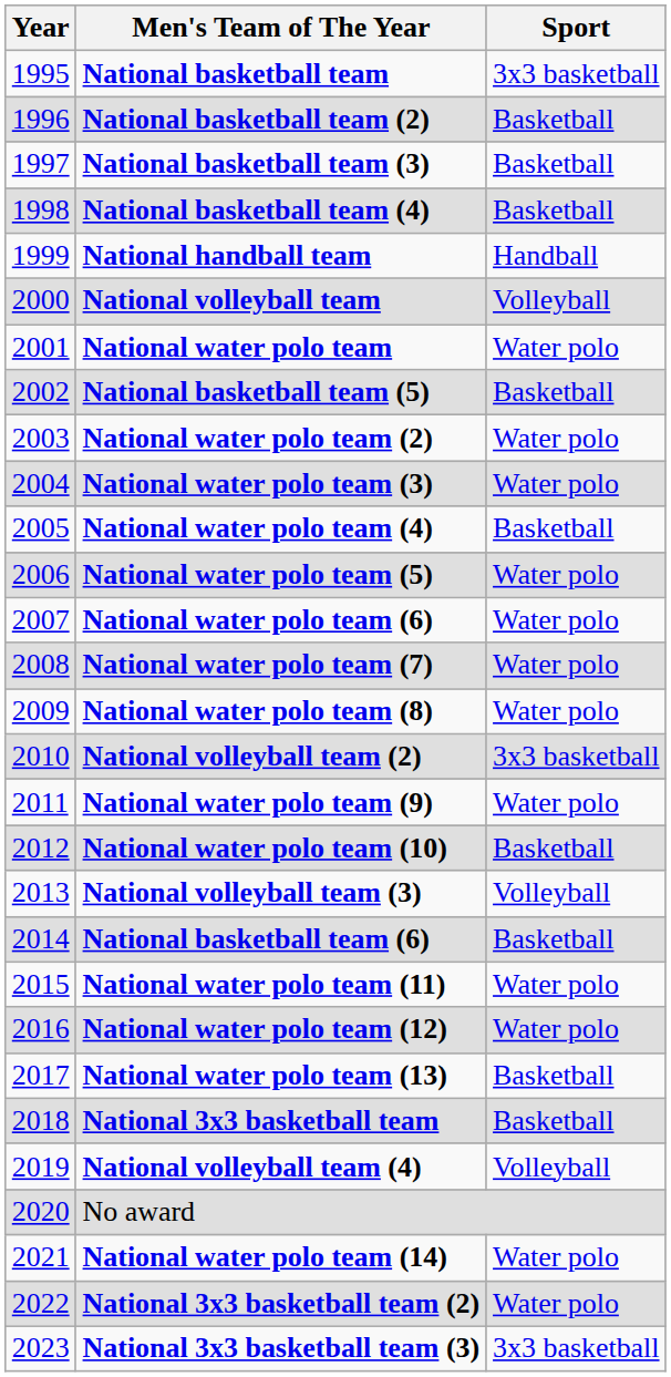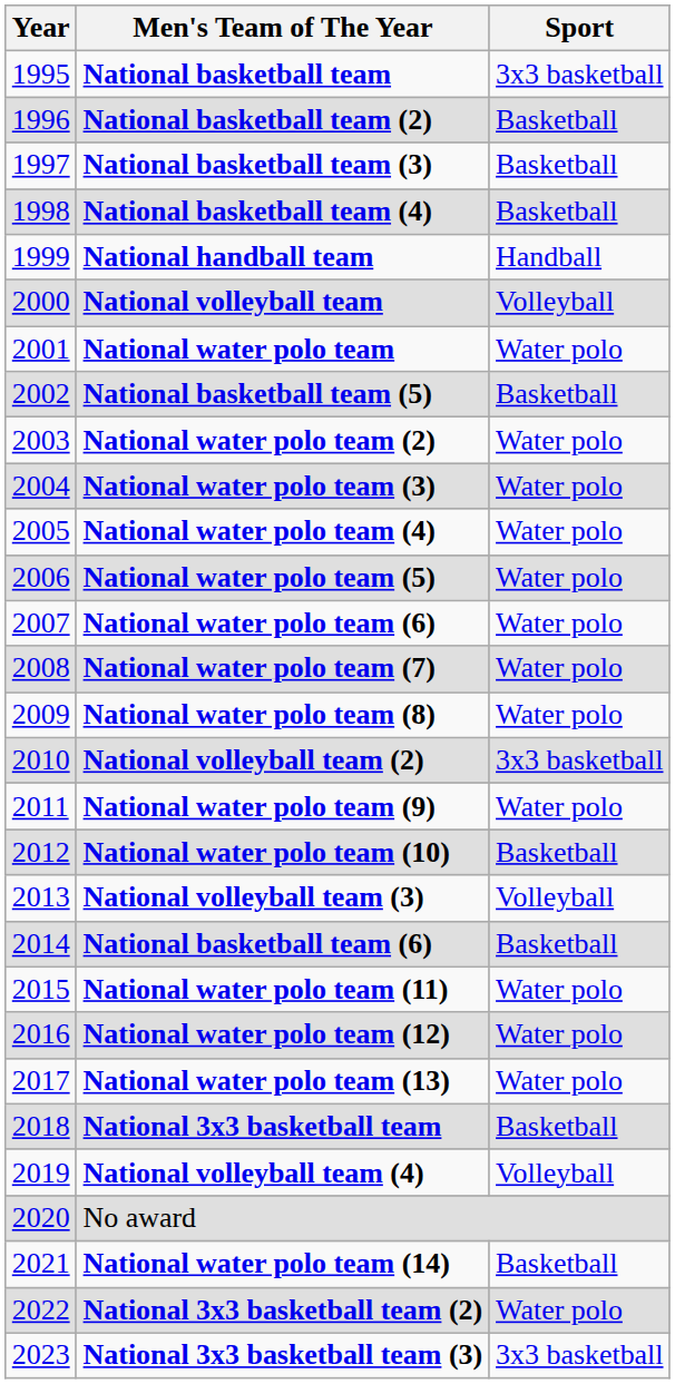 <table class="wikitable">
 <tr>
 <th><strong>Year</strong></th>
 <th><strong>Men's Team of The Year</strong></th>
 <th><strong>Sport</strong></th>
 </tr>
 <tr>
 <td><a href='#'>1995</a></td>
 <td><strong><a href='#'>National basketball team</a></strong></td>
 <td> <a href='#'>3x3 basketball</a></td>
 </tr>
 <tr bgcolor=#DFDFDF>
 <td><a href='#'>1996</a></td>
 <td><strong><a href='#'>National basketball team</a> (2)</strong></td>
 <td> <a href='#'>Basketball</a></td>
 </tr>
 <tr>
 <td><a href='#'>1997</a></td>
 <td><strong><a href='#'>National basketball team</a> (3)</strong></td>
 <td> <a href='#'>Basketball</a></td>
 </tr>
 <tr bgcolor=#DFDFDF>
 <td><a href='#'>1998</a></td>
 <td><strong><a href='#'>National basketball team</a> (4)</strong></td>
 <td> <a href='#'>Basketball</a></td>
 </tr>
 <tr>
 <td><a href='#'>1999</a></td>
 <td><strong><a href='#'>National handball team</a></strong></td>
 <td> <a href='#'>Handball</a></td>
 </tr>
 <tr bgcolor=#DFDFDF>
 <td><a href='#'>2000</a></td>
 <td><strong><a href='#'>National volleyball team</a></strong></td>
 <td> <a href='#'>Volleyball</a></td>
 </tr>
 <tr>
 <td><a href='#'>2001</a></td>
 <td><strong><a href='#'>National water polo team</a></strong></td>
 <td> <a href='#'>Water polo</a></td>
 </tr>
 <tr bgcolor=#DFDFDF>
 <td><a href='#'>2002</a></td>
 <td><strong><a href='#'>National basketball team</a> (5)</strong></td>
 <td> <a href='#'>Basketball</a></td>
 </tr>
 <tr>
 <td><a href='#'>2003</a></td>
 <td><strong><a href='#'>National water polo team</a> (2)</strong></td>
 <td> <a href='#'>Water polo</a></td>
 </tr>
 <tr bgcolor=#DFDFDF>
 <td><a href='#'>2004</a></td>
 <td><strong><a href='#'>National water polo team</a> (3)</strong></td>
 <td> <a href='#'>Water polo</a></td>
 </tr>
 <tr>
 <td><a href='#'>2005</a></td>
 <td><strong><a href='#'>National water polo team</a> (4)</strong></td>
-<td> <a href='#'>Basketball</a></td>
+<td> <a href='#'>Water polo</a></td>
 </tr>
 <tr bgcolor=#DFDFDF>
 <td><a href='#'>2006</a></td>
 <td><strong><a href='#'>National water polo team</a> (5)</strong></td>
 <td> <a href='#'>Water polo</a></td>
 </tr>
 <tr>
 <td><a href='#'>2007</a></td>
 <td><strong><a href='#'>National water polo team</a> (6)</strong></td>
 <td> <a href='#'>Water polo</a></td>
 </tr>
 <tr bgcolor=#DFDFDF>
 <td><a href='#'>2008</a></td>
 <td><strong><a href='#'>National water polo team</a> (7)</strong></td>
 <td> <a href='#'>Water polo</a></td>
 </tr>
 <tr>
 <td><a href='#'>2009</a></td>
 <td><strong><a href='#'>National water polo team</a> (8)</strong></td>
 <td> <a href='#'>Water polo</a></td>
 </tr>
 <tr bgcolor=#DFDFDF>
 <td><a href='#'>2010</a></td>
 <td><strong><a href='#'>National volleyball team</a> (2)</strong></td>
 <td> <a href='#'>3x3 basketball</a></td>
 </tr>
 <tr>
 <td><a href='#'>2011</a></td>
 <td><strong><a href='#'>National water polo team</a> (9)</strong></td>
 <td> <a href='#'>Water polo</a></td>
 </tr>
 <tr bgcolor=#DFDFDF>
 <td><a href='#'>2012</a></td>
 <td><strong><a href='#'>National water polo team</a> (10)</strong></td>
 <td> <a href='#'>Basketball</a></td>
 </tr>
 <tr>
 <td><a href='#'>2013</a></td>
 <td><strong><a href='#'>National volleyball team</a> (3)</strong></td>
 <td> <a href='#'>Volleyball</a></td>
 </tr>
 <tr bgcolor=#DFDFDF>
 <td><a href='#'>2014</a></td>
 <td><strong><a href='#'>National basketball team</a> (6)</strong></td>
 <td> <a href='#'>Basketball</a></td>
 </tr>
 <tr>
 <td><a href='#'>2015</a></td>
 <td><strong><a href='#'>National water polo team</a> (11)</strong></td>
 <td> <a href='#'>Water polo</a></td>
 </tr>
 <tr bgcolor=#DFDFDF>
 <td><a href='#'>2016</a></td>
 <td><strong><a href='#'>National water polo team</a> (12)</strong></td>
 <td> <a href='#'>Water polo</a></td>
 </tr>
 <tr>
 <td><a href='#'>2017</a></td>
 <td><strong><a href='#'>National water polo team</a> (13)</strong></td>
-<td> <a href='#'>Basketball</a></td>
+<td> <a href='#'>Water polo</a></td>
 </tr>
 <tr bgcolor=#DFDFDF>
 <td><a href='#'>2018</a></td>
 <td><strong><a href='#'>National 3x3 basketball team</a></strong></td>
 <td> <a href='#'>Basketball</a></td>
 </tr>
 <tr>
 <td><a href='#'>2019</a></td>
 <td><strong><a href='#'>National volleyball team</a> (4)</strong></td>
 <td> <a href='#'>Volleyball</a></td>
 </tr>
 <tr bgcolor=#DFDFDF>
 <td><a href='#'>2020</a></td>
 <td colspan=2>No award</td>
 </tr>
 <tr>
 <td><a href='#'>2021</a></td>
 <td><strong><a href='#'>National water polo team</a> (14)</strong></td>
-<td> <a href='#'>Water polo</a></td>
+<td> <a href='#'>Basketball</a></td>
 </tr>
 <tr bgcolor=#DFDFDF>
 <td><a href='#'>2022</a></td>
 <td><strong><a href='#'>National 3x3 basketball team</a> (2)</strong></td>
 <td> <a href='#'>Water polo</a></td>
 </tr>
 <tr>
 <td><a href='#'>2023</a></td>
 <td><strong><a href='#'>National 3x3 basketball team</a> (3)</strong></td>
 <td> <a href='#'>3x3 basketball</a></td>
 </tr>
 </table>
